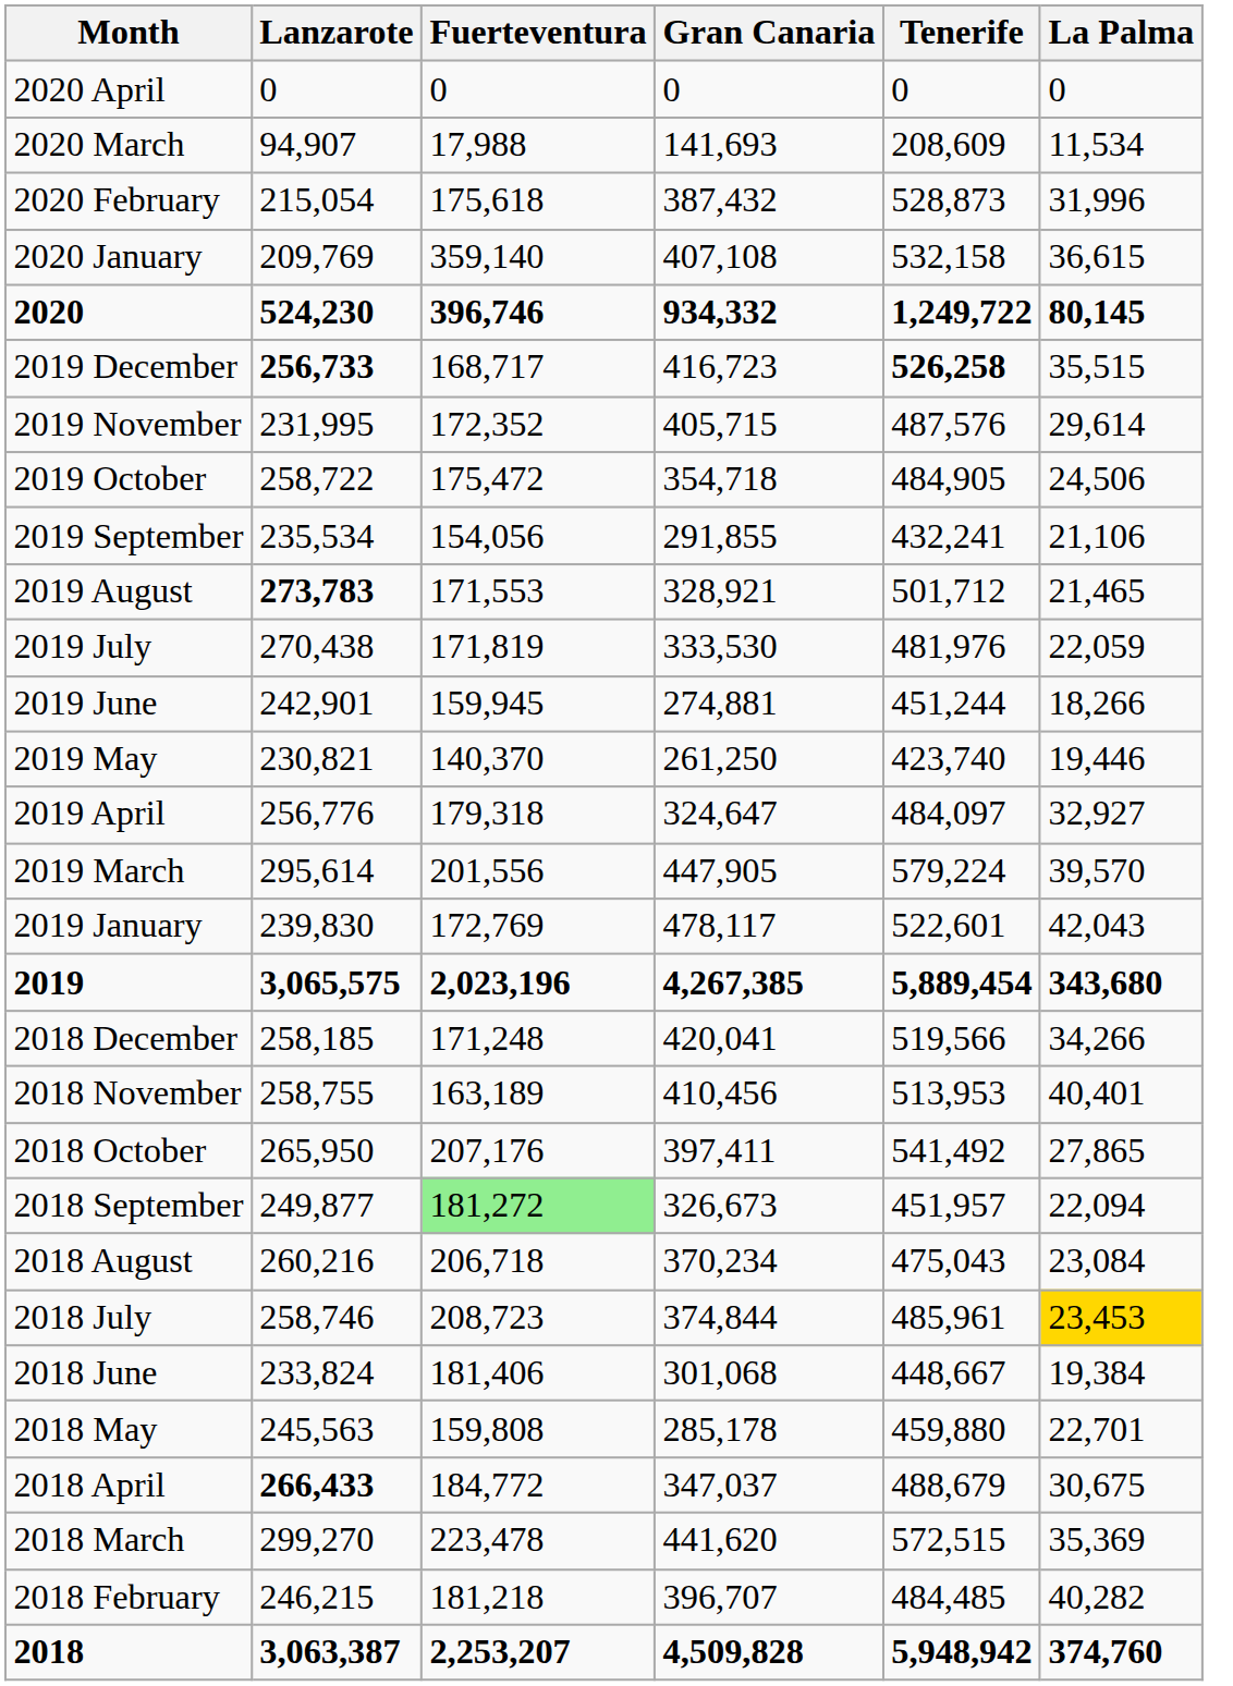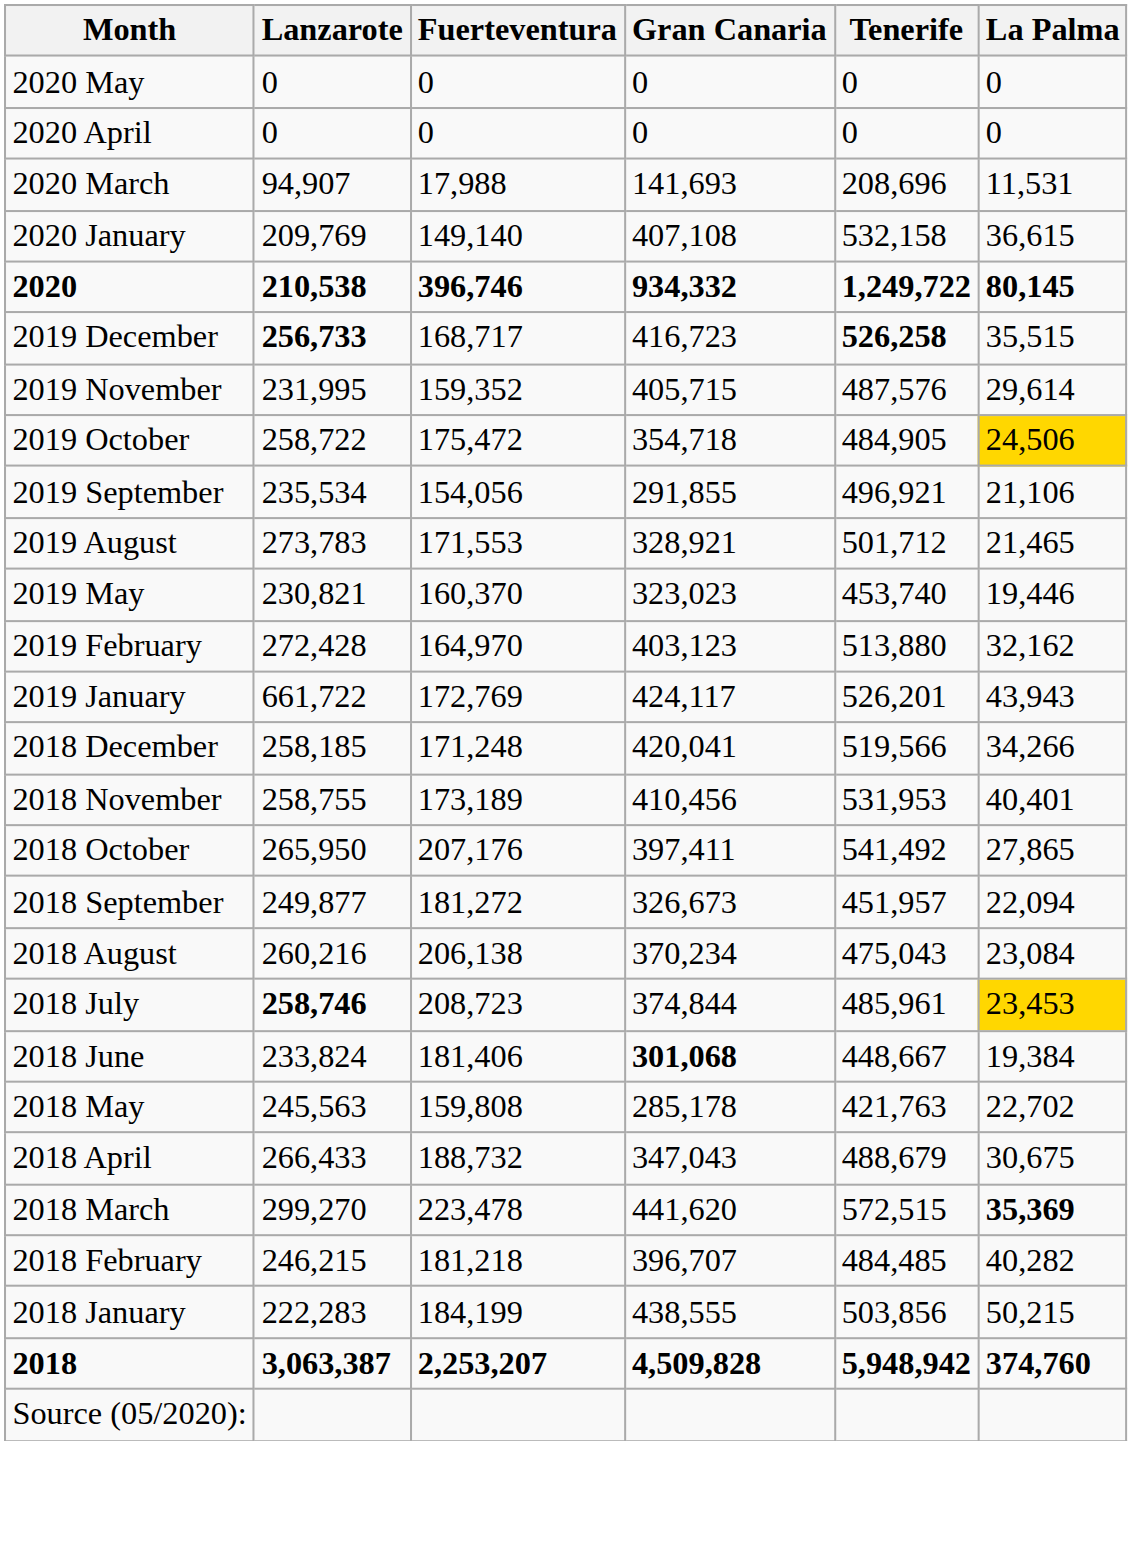 <table class="wikitable">
 <tr>
 <th>Month</th>
 <th>Lanzarote</th>
 <th>Fuerteventura</th>
 <th>Gran Canaria</th>
 <th>Tenerife</th>
 <th>La Palma</th>
+</tr>
+<tr>
+<td>2020 May</td>
+<td>0</td>
+<td>0</td>
+<td>0</td>
+<td>0</td>
+<td>0</td>
 </tr>
 <tr>
 <td>2020 April</td>
 <td>0</td>
 <td>0</td>
 <td>0</td>
 <td>0</td>
 <td>0</td>
 </tr>
 <tr>
 <td>2020 March</td>
 <td>94,907</td>
 <td>17,988</td>
 <td>141,693</td>
-<td>208,609</td>
-<td>11,534</td>
-</tr>
-<tr>
-<td>2020 February</td>
-<td>215,054</td>
-<td>175,618</td>
-<td>387,432</td>
-<td>528,873</td>
-<td>31,996</td>
+<td>208,696</td>
+<td>11,531</td>
 </tr>
 <tr>
 <td>2020 January</td>
 <td>209,769</td>
-<td>359,140</td>
+<td>149,140</td>
 <td>407,108</td>
 <td>532,158</td>
 <td>36,615</td>
 </tr>
 <tr>
 <td><strong>2020</strong></td>
-<td><strong>524,230</strong></td>
+<td><strong>210,538</strong></td>
 <td><strong>396,746</strong></td>
 <td><strong>934,332</strong></td>
 <td><strong>1,249,722</strong></td>
 <td><strong>80,145</strong></td>
 </tr>
 <tr>
 <td>2019 December</td>
 <td><strong>256,733</strong></td>
 <td>168,717</td>
 <td>416,723</td>
 <td><strong>526,258</strong></td>
 <td>35,515</td>
 </tr>
 <tr>
 <td>2019 November</td>
 <td>231,995</td>
-<td>172,352</td>
+<td>159,352</td>
 <td>405,715</td>
 <td>487,576</td>
 <td>29,614</td>
 </tr>
 <tr>
 <td>2019 October</td>
 <td>258,722</td>
 <td>175,472</td>
 <td>354,718</td>
 <td>484,905</td>
-<td>24,506</td>
+<td style="background: gold;">24,506</td>
 </tr>
 <tr>
 <td>2019 September</td>
 <td>235,534</td>
 <td>154,056</td>
 <td>291,855</td>
-<td>432,241</td>
+<td>496,921</td>
 <td>21,106</td>
 </tr>
 <tr>
 <td>2019 August</td>
-<td><strong>273,783</strong></td>
+<td>273,783</td>
 <td>171,553</td>
 <td>328,921</td>
 <td>501,712</td>
 <td>21,465</td>
 </tr>
 <tr>
-<td>2019 July</td>
-<td>270,438</td>
-<td>171,819</td>
-<td>333,530</td>
-<td>481,976</td>
-<td>22,059</td>
-</tr>
-<tr>
-<td>2019 June</td>
-<td>242,901</td>
-<td>159,945</td>
-<td>274,881</td>
-<td>451,244</td>
-<td>18,266</td>
-</tr>
-<tr>
 <td>2019 May</td>
 <td>230,821</td>
-<td>140,370</td>
-<td>261,250</td>
-<td>423,740</td>
+<td>160,370</td>
+<td>323,023</td>
+<td>453,740</td>
 <td>19,446</td>
 </tr>
 <tr>
-<td>2019 April</td>
-<td>256,776</td>
-<td>179,318</td>
-<td>324,647</td>
-<td>484,097</td>
-<td>32,927</td>
-</tr>
-<tr>
-<td>2019 March</td>
-<td>295,614</td>
-<td>201,556</td>
-<td>447,905</td>
-<td>579,224</td>
-<td>39,570</td>
+<td>2019 February</td>
+<td>272,428</td>
+<td>164,970</td>
+<td>403,123</td>
+<td>513,880</td>
+<td>32,162</td>
 </tr>
 <tr>
 <td>2019 January</td>
-<td>239,830</td>
+<td>661,722</td>
 <td>172,769</td>
-<td>478,117</td>
-<td>522,601</td>
-<td>42,043</td>
-</tr>
-<tr>
-<td><strong>2019</strong></td>
-<td><strong>3,065,575</strong></td>
-<td><strong>2,023,196</strong></td>
-<td><strong>4,267,385</strong></td>
-<td><strong>5,889,454</strong></td>
-<td><strong>343,680</strong></td>
+<td>424,117</td>
+<td>526,201</td>
+<td>43,943</td>
 </tr>
 <tr>
 <td>2018 December</td>
 <td>258,185</td>
 <td>171,248</td>
 <td>420,041</td>
 <td>519,566</td>
 <td>34,266</td>
 </tr>
 <tr>
 <td>2018 November</td>
 <td>258,755</td>
-<td>163,189</td>
+<td>173,189</td>
 <td>410,456</td>
-<td>513,953</td>
+<td>531,953</td>
 <td>40,401</td>
 </tr>
 <tr>
 <td>2018 October</td>
 <td>265,950</td>
 <td>207,176</td>
 <td>397,411</td>
 <td>541,492</td>
 <td>27,865</td>
 </tr>
 <tr>
 <td>2018 September</td>
 <td>249,877</td>
-<td style="background: lightgreen;">181,272</td>
+<td>181,272</td>
 <td>326,673</td>
 <td>451,957</td>
 <td>22,094</td>
 </tr>
 <tr>
 <td>2018 August</td>
 <td>260,216</td>
-<td>206,718</td>
+<td>206,138</td>
 <td>370,234</td>
 <td>475,043</td>
 <td>23,084</td>
 </tr>
 <tr>
 <td>2018 July</td>
-<td>258,746</td>
+<td><strong>258,746</strong></td>
 <td>208,723</td>
 <td>374,844</td>
 <td>485,961</td>
 <td style="background: gold;">23,453</td>
 </tr>
 <tr>
 <td>2018 June</td>
 <td>233,824</td>
 <td>181,406</td>
-<td>301,068</td>
+<td><strong>301,068</strong></td>
 <td>448,667</td>
 <td>19,384</td>
 </tr>
 <tr>
 <td>2018 May</td>
 <td>245,563</td>
 <td>159,808</td>
 <td>285,178</td>
-<td>459,880</td>
-<td>22,701</td>
+<td>421,763</td>
+<td>22,702</td>
 </tr>
 <tr>
 <td>2018 April</td>
-<td><strong>266,433</strong></td>
-<td>184,772</td>
-<td>347,037</td>
+<td>266,433</td>
+<td>188,732</td>
+<td>347,043</td>
 <td>488,679</td>
 <td>30,675</td>
 </tr>
 <tr>
 <td>2018 March</td>
 <td>299,270</td>
 <td>223,478</td>
 <td>441,620</td>
 <td>572,515</td>
-<td>35,369</td>
+<td><strong>35,369</strong></td>
 </tr>
 <tr>
 <td>2018 February</td>
 <td>246,215</td>
 <td>181,218</td>
 <td>396,707</td>
 <td>484,485</td>
 <td>40,282</td>
 </tr>
 <tr>
+<td>2018 January</td>
+<td>222,283</td>
+<td>184,199</td>
+<td>438,555</td>
+<td>503,856</td>
+<td>50,215</td>
+</tr>
+<tr>
 <td><strong>2018</strong></td>
 <td><strong>3,063,387</strong></td>
 <td><strong>2,253,207</strong></td>
 <td><strong>4,509,828</strong></td>
 <td><strong>5,948,942</strong></td>
 <td><strong>374,760</strong></td>
 </tr>
+<tr>
+<td>Source (05/2020):</td>
+<td></td>
+<td></td>
+<td></td>
+<td></td>
+<td></td>
+</tr>
 </table>
